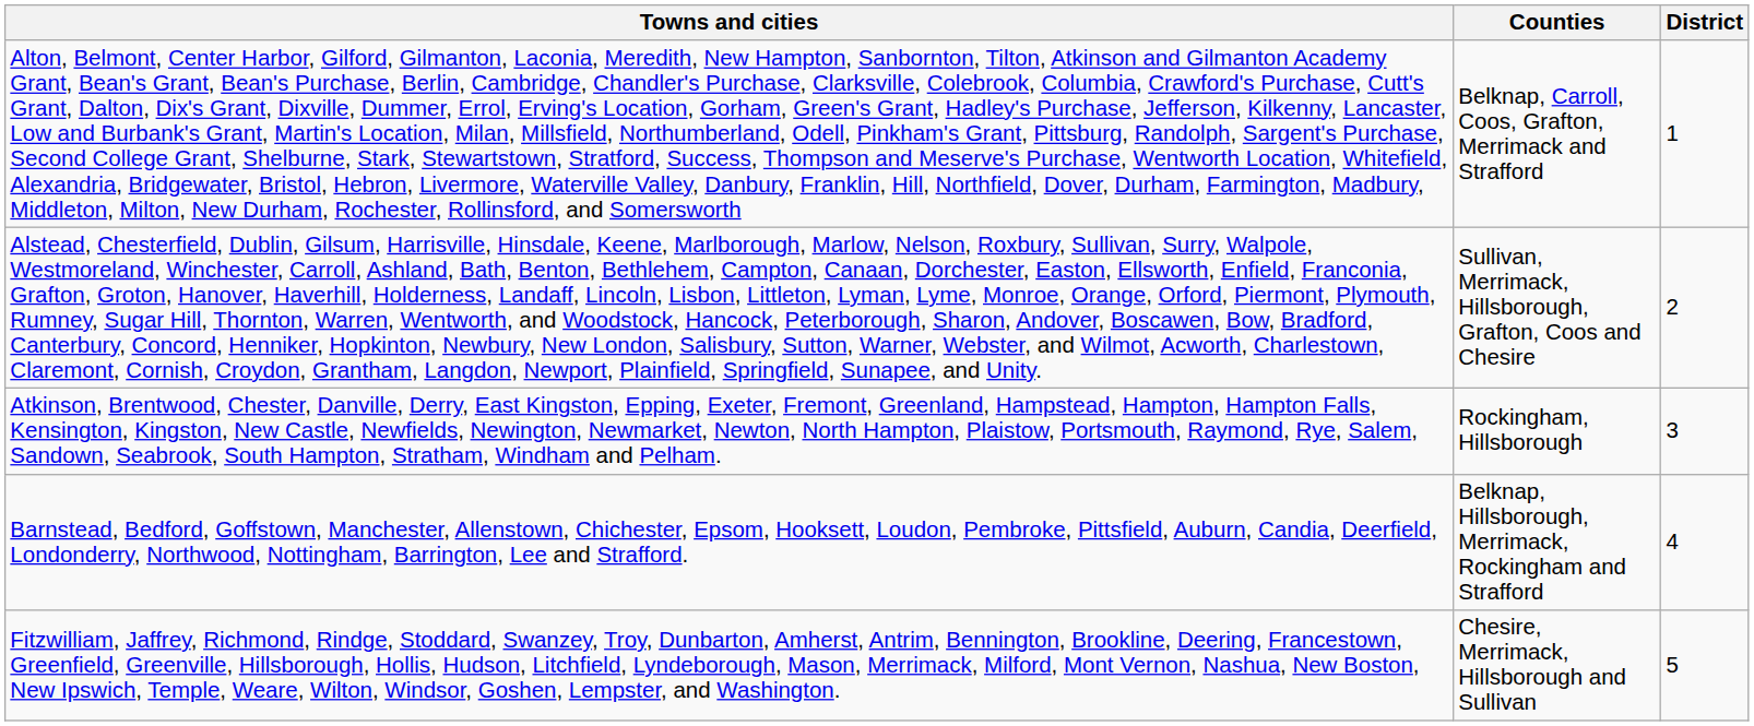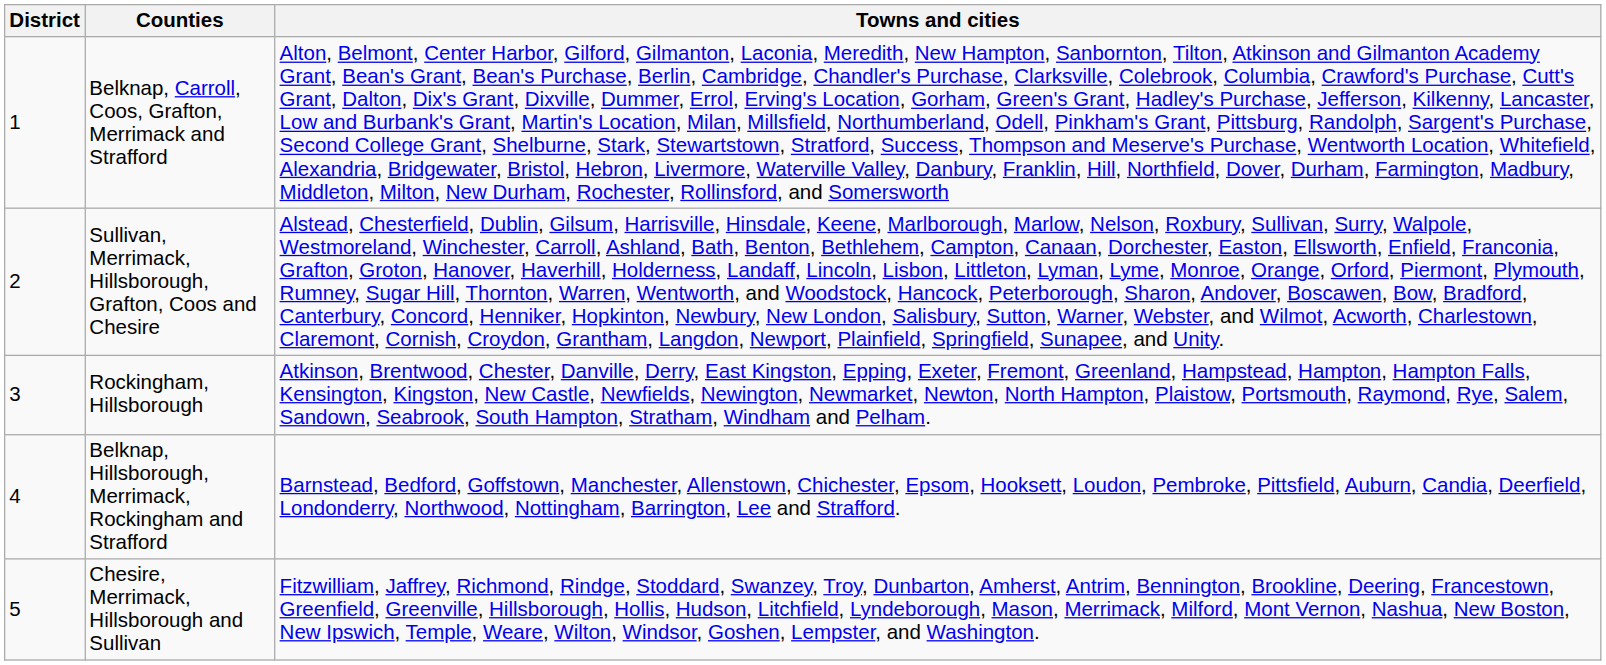 <table class="wikitable">
 <tr>
+<th>District</th>
+<th>Counties</th>
 <th>Towns and cities</th>
-<th>Counties</th>
-<th>District</th>
 </tr>
 <tr>
+<td>1</td>
+<td>Belknap, <a href='#'>Carroll</a>, Coos, Grafton, Merrimack and Strafford</td>
 <td><a href='#'>Alton</a>, <a href='#'>Belmont</a>, <a href='#'>Center Harbor</a>, <a href='#'>Gilford</a>, <a href='#'>Gilmanton</a>, <a href='#'>Laconia</a>, <a href='#'>Meredith</a>, <a href='#'>New Hampton</a>, <a href='#'>Sanbornton</a>, <a href='#'>Tilton</a>, <a href='#'>Atkinson and Gilmanton Academy Grant</a>, <a href='#'>Bean's Grant</a>, <a href='#'>Bean's Purchase</a>, <a href='#'>Berlin</a>, <a href='#'>Cambridge</a>, <a href='#'>Chandler's Purchase</a>, <a href='#'>Clarksville</a>, <a href='#'>Colebrook</a>, <a href='#'>Columbia</a>, <a href='#'>Crawford's Purchase</a>, <a href='#'>Cutt's Grant</a>, <a href='#'>Dalton</a>, <a href='#'>Dix's Grant</a>, <a href='#'>Dixville</a>, <a href='#'>Dummer</a>, <a href='#'>Errol</a>, <a href='#'>Erving's Location</a>, <a href='#'>Gorham</a>, <a href='#'>Green's Grant</a>, <a href='#'>Hadley's Purchase</a>, <a href='#'>Jefferson</a>, <a href='#'>Kilkenny</a>, <a href='#'>Lancaster</a>, <a href='#'>Low and Burbank's Grant</a>, <a href='#'>Martin's Location</a>, <a href='#'>Milan</a>, <a href='#'>Millsfield</a>, <a href='#'>Northumberland</a>, <a href='#'>Odell</a>, <a href='#'>Pinkham's Grant</a>, <a href='#'>Pittsburg</a>, <a href='#'>Randolph</a>, <a href='#'>Sargent's Purchase</a>, <a href='#'>Second College Grant</a>, <a href='#'>Shelburne</a>, <a href='#'>Stark</a>, <a href='#'>Stewartstown</a>, <a href='#'>Stratford</a>, <a href='#'>Success</a>, <a href='#'>Thompson and Meserve's Purchase</a>, <a href='#'>Wentworth Location</a>, <a href='#'>Whitefield</a>, <a href='#'>Alexandria</a>, <a href='#'>Bridgewater</a>, <a href='#'>Bristol</a>, <a href='#'>Hebron</a>, <a href='#'>Livermore</a>, <a href='#'>Waterville Valley</a>, <a href='#'>Danbury</a>, <a href='#'>Franklin</a>, <a href='#'>Hill</a>, <a href='#'>Northfield</a>, <a href='#'>Dover</a>, <a href='#'>Durham</a>, <a href='#'>Farmington</a>, <a href='#'>Madbury</a>, <a href='#'>Middleton</a>, <a href='#'>Milton</a>, <a href='#'>New Durham</a>, <a href='#'>Rochester</a>, <a href='#'>Rollinsford</a>, and <a href='#'>Somersworth</a></td>
-<td>Belknap, <a href='#'>Carroll</a>, Coos, Grafton, Merrimack and Strafford</td>
-<td>1</td>
 </tr>
 <tr>
+<td>2</td>
+<td>Sullivan, Merrimack, Hillsborough, Grafton, Coos and Chesire</td>
 <td><a href='#'>Alstead</a>, <a href='#'>Chesterfield</a>, <a href='#'>Dublin</a>, <a href='#'>Gilsum</a>, <a href='#'>Harrisville</a>, <a href='#'>Hinsdale</a>, <a href='#'>Keene</a>, <a href='#'>Marlborough</a>, <a href='#'>Marlow</a>, <a href='#'>Nelson</a>, <a href='#'>Roxbury</a>, <a href='#'>Sullivan</a>, <a href='#'>Surry</a>, <a href='#'>Walpole</a>, <a href='#'>Westmoreland</a>, <a href='#'>Winchester</a>, <a href='#'>Carroll</a>, <a href='#'>Ashland</a>, <a href='#'>Bath</a>, <a href='#'>Benton</a>, <a href='#'>Bethlehem</a>, <a href='#'>Campton</a>, <a href='#'>Canaan</a>, <a href='#'>Dorchester</a>, <a href='#'>Easton</a>, <a href='#'>Ellsworth</a>, <a href='#'>Enfield</a>, <a href='#'>Franconia</a>, <a href='#'>Grafton</a>, <a href='#'>Groton</a>, <a href='#'>Hanover</a>, <a href='#'>Haverhill</a>, <a href='#'>Holderness</a>, <a href='#'>Landaff</a>, <a href='#'>Lincoln</a>, <a href='#'>Lisbon</a>, <a href='#'>Littleton</a>, <a href='#'>Lyman</a>, <a href='#'>Lyme</a>, <a href='#'>Monroe</a>, <a href='#'>Orange</a>, <a href='#'>Orford</a>, <a href='#'>Piermont</a>, <a href='#'>Plymouth</a>, <a href='#'>Rumney</a>, <a href='#'>Sugar Hill</a>, <a href='#'>Thornton</a>, <a href='#'>Warren</a>, <a href='#'>Wentworth</a>, and <a href='#'>Woodstock</a>, <a href='#'>Hancock</a>, <a href='#'>Peterborough</a>, <a href='#'>Sharon</a>, <a href='#'>Andover</a>, <a href='#'>Boscawen</a>, <a href='#'>Bow</a>, <a href='#'>Bradford</a>, <a href='#'>Canterbury</a>, <a href='#'>Concord</a>, <a href='#'>Henniker</a>, <a href='#'>Hopkinton</a>, <a href='#'>Newbury</a>, <a href='#'>New London</a>, <a href='#'>Salisbury</a>, <a href='#'>Sutton</a>, <a href='#'>Warner</a>, <a href='#'>Webster</a>, and <a href='#'>Wilmot</a>, <a href='#'>Acworth</a>, <a href='#'>Charlestown</a>, <a href='#'>Claremont</a>, <a href='#'>Cornish</a>, <a href='#'>Croydon</a>, <a href='#'>Grantham</a>, <a href='#'>Langdon</a>, <a href='#'>Newport</a>, <a href='#'>Plainfield</a>, <a href='#'>Springfield</a>, <a href='#'>Sunapee</a>, and <a href='#'>Unity</a>.</td>
-<td>Sullivan, Merrimack, Hillsborough, Grafton, Coos and Chesire</td>
-<td>2</td>
 </tr>
 <tr>
+<td>3</td>
+<td>Rockingham, Hillsborough</td>
 <td><a href='#'>Atkinson</a>, <a href='#'>Brentwood</a>, <a href='#'>Chester</a>, <a href='#'>Danville</a>, <a href='#'>Derry</a>, <a href='#'>East Kingston</a>, <a href='#'>Epping</a>, <a href='#'>Exeter</a>, <a href='#'>Fremont</a>, <a href='#'>Greenland</a>, <a href='#'>Hampstead</a>, <a href='#'>Hampton</a>, <a href='#'>Hampton Falls</a>, <a href='#'>Kensington</a>, <a href='#'>Kingston</a>, <a href='#'>New Castle</a>, <a href='#'>Newfields</a>, <a href='#'>Newington</a>, <a href='#'>Newmarket</a>, <a href='#'>Newton</a>, <a href='#'>North Hampton</a>, <a href='#'>Plaistow</a>, <a href='#'>Portsmouth</a>, <a href='#'>Raymond</a>, <a href='#'>Rye</a>, <a href='#'>Salem</a>, <a href='#'>Sandown</a>, <a href='#'>Seabrook</a>, <a href='#'>South Hampton</a>, <a href='#'>Stratham</a>, <a href='#'>Windham</a> and <a href='#'>Pelham</a>.</td>
-<td>Rockingham, Hillsborough</td>
-<td>3</td>
 </tr>
 <tr>
+<td>4</td>
+<td>Belknap, Hillsborough, Merrimack, Rockingham and Strafford</td>
 <td><a href='#'>Barnstead</a>, <a href='#'>Bedford</a>, <a href='#'>Goffstown</a>, <a href='#'>Manchester</a>, <a href='#'>Allenstown</a>, <a href='#'>Chichester</a>, <a href='#'>Epsom</a>, <a href='#'>Hooksett</a>, <a href='#'>Loudon</a>, <a href='#'>Pembroke</a>, <a href='#'>Pittsfield</a>, <a href='#'>Auburn</a>, <a href='#'>Candia</a>, <a href='#'>Deerfield</a>, <a href='#'>Londonderry</a>, <a href='#'>Northwood</a>, <a href='#'>Nottingham</a>, <a href='#'>Barrington</a>, <a href='#'>Lee</a> and <a href='#'>Strafford</a>.</td>
-<td>Belknap, Hillsborough, Merrimack, Rockingham and Strafford</td>
-<td>4</td>
 </tr>
 <tr>
+<td>5</td>
+<td>Chesire, Merrimack, Hillsborough and Sullivan</td>
 <td><a href='#'>Fitzwilliam</a>, <a href='#'>Jaffrey</a>, <a href='#'>Richmond</a>, <a href='#'>Rindge</a>, <a href='#'>Stoddard</a>, <a href='#'>Swanzey</a>, <a href='#'>Troy</a>, <a href='#'>Dunbarton</a>, <a href='#'>Amherst</a>, <a href='#'>Antrim</a>, <a href='#'>Bennington</a>, <a href='#'>Brookline</a>, <a href='#'>Deering</a>, <a href='#'>Francestown</a>, <a href='#'>Greenfield</a>, <a href='#'>Greenville</a>, <a href='#'>Hillsborough</a>, <a href='#'>Hollis</a>, <a href='#'>Hudson</a>, <a href='#'>Litchfield</a>, <a href='#'>Lyndeborough</a>, <a href='#'>Mason</a>, <a href='#'>Merrimack</a>, <a href='#'>Milford</a>, <a href='#'>Mont Vernon</a>, <a href='#'>Nashua</a>, <a href='#'>New Boston</a>, <a href='#'>New Ipswich</a>, <a href='#'>Temple</a>, <a href='#'>Weare</a>, <a href='#'>Wilton</a>, <a href='#'>Windsor</a>, <a href='#'>Goshen</a>, <a href='#'>Lempster</a>, and <a href='#'>Washington</a>.</td>
-<td>Chesire, Merrimack, Hillsborough and Sullivan</td>
-<td>5</td>
 </tr>
 </table>
